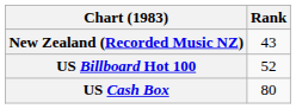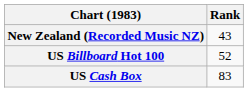 <table class="wikitable plainrowheaders" style="text-align:center">
 <tr>
 <th>Chart (1983)</th>
 <th>Rank</th>
 </tr>
 <tr>
 <th scope="row">New Zealand (<a href='#'>Recorded Music NZ</a>)</th>
 <td>43</td>
 </tr>
 <tr>
 <th scope="row">US <a href='#'><em>Billboard</em> Hot 100</a></th>
 <td>52</td>
 </tr>
 <tr>
 <th scope="row">US <em><a href='#'>Cash Box</a></em></th>
-<td>80</td>
+<td>83</td>
 </tr>
 </table>
